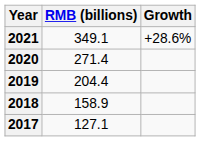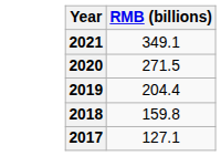 <table class="wikitable" style="text-align:center; float:right; margin-left:.5em;">
 <tr>
 <th scope="col">Year</th>
 <th scope="col"><a href='#'>RMB</a> (billions)</th>
-<th scope="col">Growth</th>
 </tr>
 <tr>
 <th scope="row">2021</th>
 <td>349.1</td>
-<td>+28.6%</td>
 </tr>
 <tr>
 <th scope="row">2020</th>
-<td>271.4</td>
-<td></td>
+<td>271.5</td>
 </tr>
 <tr>
 <th scope="row">2019</th>
 <td>204.4</td>
-<td></td>
 </tr>
 <tr>
 <th scope="row">2018</th>
-<td>158.9</td>
-<td></td>
+<td>159.8</td>
 </tr>
 <tr>
 <th scope="row">2017</th>
 <td>127.1</td>
-<td></td>
 </tr>
 </table>
